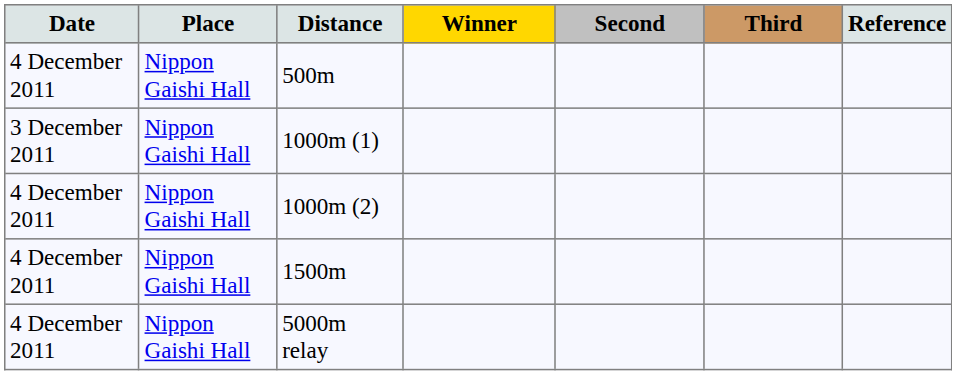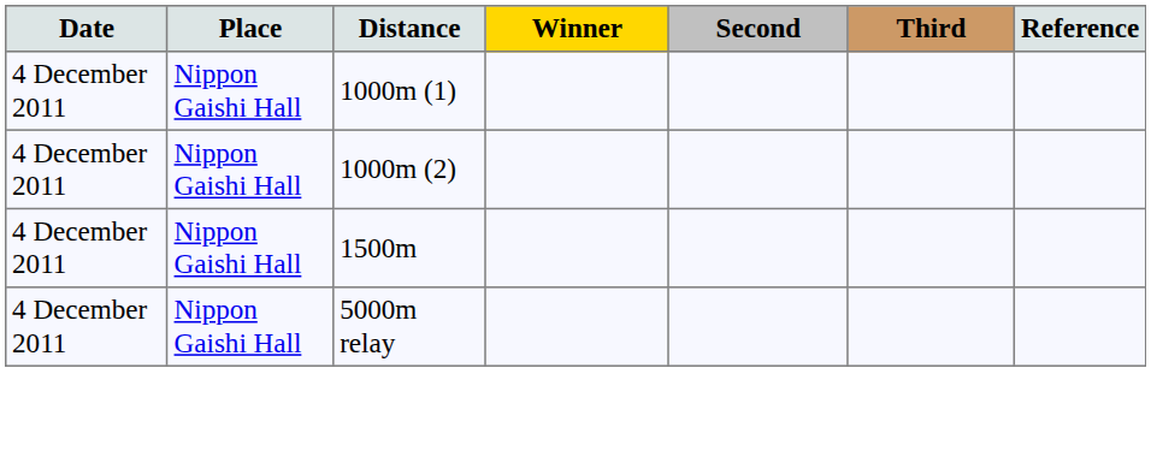 <table bgcolor="#f7f8ff" cellpadding="3" cellspacing="0" border="1" style="font-size: 95%; border: gray solid 1px; border-collapse: collapse;">
 <tr bgcolor="#CCCCCC">
 <td align="center" bgcolor="#DCE5E5" width="150"><strong>Date</strong></td>
 <td align="center" bgcolor="#DCE5E5" width="220"><strong>Place</strong></td>
 <td align="center" bgcolor="#DCE5E5" width="150"><strong>Distance</strong></td>
 <td align="center" bgcolor="gold" width="250"><strong>Winner</strong></td>
 <td align="center" bgcolor="silver" width="250"><strong>Second</strong></td>
 <td align="center" bgcolor="CC9966" width="250"><strong>Third</strong></td>
 <td align="center" bgcolor="#DCE5E5" width="30"><strong>Reference</strong></td>
 </tr>
 <tr align="left">
 <td>4 December 2011</td>
-<td><a href='#'>Nippon Gaishi Hall</a></td>
-<td>500m</td>
-<td></td>
-<td></td>
-<td></td>
-<td></td>
-</tr>
-<tr align="left">
-<td>3 December 2011</td>
 <td><a href='#'>Nippon Gaishi Hall</a></td>
 <td>1000m (1)</td>
 <td></td>
 <td></td>
 <td></td>
 <td></td>
 </tr>
 <tr align="left">
 <td>4 December 2011</td>
 <td><a href='#'>Nippon Gaishi Hall</a></td>
 <td>1000m (2)</td>
 <td></td>
 <td></td>
 <td></td>
 <td></td>
 </tr>
 <tr align="left">
 <td>4 December 2011</td>
 <td><a href='#'>Nippon Gaishi Hall</a></td>
 <td>1500m</td>
 <td></td>
 <td></td>
 <td></td>
 <td></td>
 </tr>
 <tr align="left">
 <td>4 December 2011</td>
 <td><a href='#'>Nippon Gaishi Hall</a></td>
 <td>5000m relay</td>
 <td></td>
 <td></td>
 <td></td>
 <td></td>
 </tr>
 </table>
